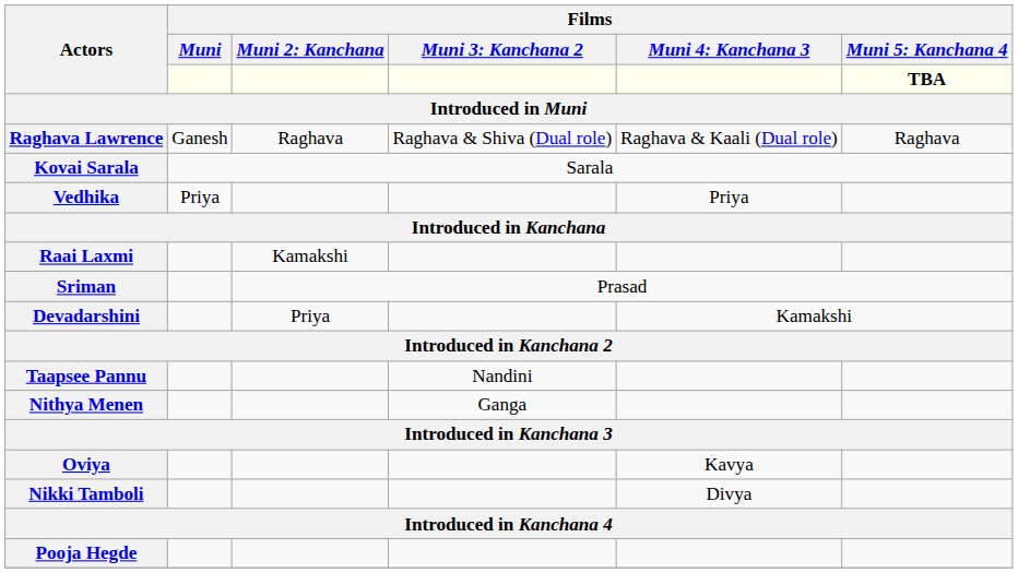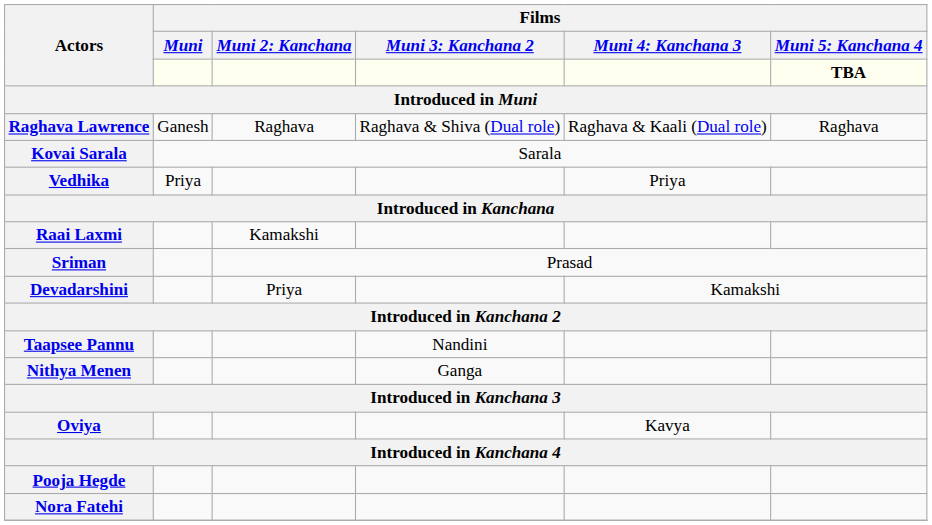 <table class="wikitable" style="text-align:center;">
 <tr>
 <th scope="col" rowspan="3" style="text-align:center;">Actors</th>
 <th scope="col" colspan="5" style="text-align:cente">Films</th>
 </tr>
 <tr>
 <th scope="col"><em><a href='#'>Muni</a></em></th>
 <th scope="col"><em><a href='#'>Muni 2: Kanchana</a></em></th>
 <th scope="col"><em><a href='#'>Muni 3: Kanchana 2</a></em></th>
 <th scope="col"><em><a href='#'>Muni 4: Kanchana 3</a></em></th>
 <th scope="col"><em><a href='#'>Muni 5: Kanchana 4</a></em></th>
 </tr>
 <tr>
 <th style="background:ivory;"></th>
 <th style="background:ivory;"></th>
 <th style="background:ivory;"></th>
 <th style="background:ivory;"></th>
 <th style="background:ivory;">TBA</th>
 </tr>
 <tr>
 <th colspan="6">Introduced in <em>Muni</em></th>
 </tr>
 <tr>
 <th scope="row"><a href='#'>Raghava Lawrence</a></th>
 <td>Ganesh</td>
 <td>Raghava</td>
 <td>Raghava & Shiva  (<a href='#'>Dual role</a>)</td>
 <td>Raghava & Kaali  (<a href='#'>Dual role</a>)</td>
 <td>Raghava</td>
 </tr>
 <tr>
 <th scope="row"><a href='#'>Kovai Sarala</a></th>
 <td colspan="5">Sarala</td>
 </tr>
 <tr>
 <th scope="row"><a href='#'>Vedhika</a></th>
 <td>Priya</td>
 <td></td>
 <td></td>
 <td>Priya</td>
 <td></td>
 </tr>
 <tr>
 <th colspan="6">Introduced in <em>Kanchana</em></th>
 </tr>
 <tr>
 <th scope="row"><a href='#'>Raai Laxmi</a></th>
 <td></td>
 <td>Kamakshi</td>
 <td></td>
 <td></td>
 <td></td>
 </tr>
 <tr>
 <th scope="row"><a href='#'>Sriman</a></th>
 <td></td>
 <td colspan="4">Prasad</td>
 </tr>
 <tr>
 <th scope="row"><a href='#'>Devadarshini</a></th>
 <td></td>
 <td>Priya</td>
 <td></td>
 <td colspan="2">Kamakshi</td>
 </tr>
 <tr>
 <th colspan="6">Introduced in <em>Kanchana 2</em></th>
 </tr>
 <tr>
 <th scope="row"><a href='#'>Taapsee Pannu</a></th>
 <td></td>
 <td></td>
 <td>Nandini</td>
 <td></td>
 <td></td>
 </tr>
 <tr>
 <th scope="row"><a href='#'>Nithya Menen</a></th>
 <td></td>
 <td></td>
 <td>Ganga</td>
 <td></td>
 <td></td>
 </tr>
 <tr>
 <th colspan="6">Introduced in <em>Kanchana 3</em></th>
 </tr>
 <tr>
 <th scope="row"><a href='#'>Oviya</a></th>
 <td></td>
 <td></td>
 <td></td>
 <td>Kavya</td>
 <td></td>
 </tr>
 <tr>
-<th scope="row"><a href='#'>Nikki Tamboli</a></th>
-<td></td>
-<td></td>
-<td></td>
-<td>Divya</td>
-<td></td>
-</tr>
-<tr>
 <th colspan="6">Introduced in <em>Kanchana 4</em></th>
 </tr>
 <tr>
 <th scope="row"><a href='#'>Pooja Hegde</a></th>
 <td></td>
 <td></td>
 <td></td>
 <td></td>
 <td></td>
 </tr>
 <tr>
+<th scope="row"><a href='#'>Nora Fatehi</a></th>
+<td></td>
+<td></td>
+<td></td>
+<td></td>
+<td></td>
+</tr>
+<tr>
 </tr>
 </table>
